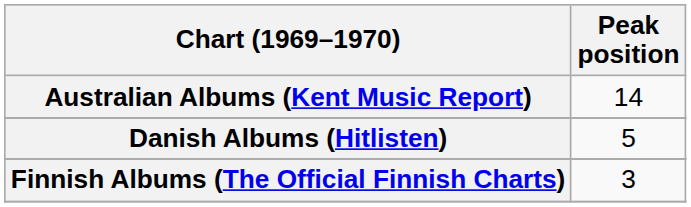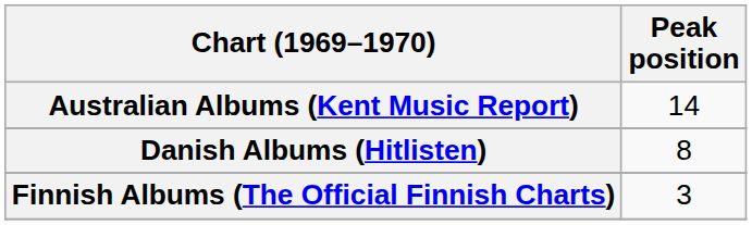 <table class="wikitable sortable plainrowheaders">
 <tr>
 <th>Chart (1969–1970)</th>
 <th>Peak<br>position</th>
 </tr>
 <tr>
 <th scope="row">Australian Albums (<a href='#'>Kent Music Report</a>)</th>
 <td align="center">14</td>
 </tr>
 <tr>
 </tr>
 <tr>
 <th scope="row">Danish Albums (<a href='#'>Hitlisten</a>) </th>
-<td align="center">5</td>
+<td align="center">8</td>
 </tr>
 <tr>
 </tr>
 <tr>
 <th scope="row">Finnish Albums (<a href='#'>The Official Finnish Charts</a>)</th>
 <td align="center">3</td>
 </tr>
 <tr>
 </tr>
 <tr>
 </tr>
 <tr>
 </tr>
 <tr>
 </tr>
 </table>
